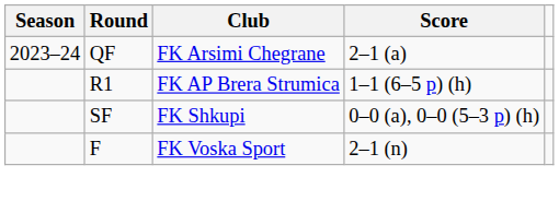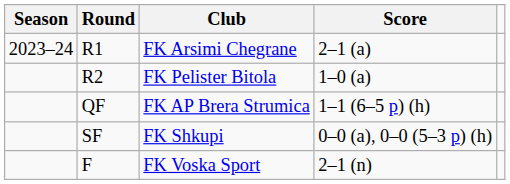 <table class="wikitable">
 <tr>
 <th>Season</th>
 <th>Round</th>
 <th>Club</th>
 <th>Score</th>
 </tr>
 <tr>
 <td>2023–24</td>
-<td>QF</td>
+<td>R1</td>
 <td><a href='#'>FK Arsimi Chegrane</a></td>
 <td>2–1 (a)</td>
 <td align="center"></td>
 </tr>
 <tr>
 <td></td>
-<td>R1</td>
+<td>R2</td>
+<td><a href='#'>FK Pelister Bitola</a></td>
+<td>1–0 (a)</td>
+<td align="center"></td>
+</tr>
+<tr>
+<td></td>
+<td>QF</td>
 <td><a href='#'>FK AP Brera Strumica</a></td>
 <td>1–1 (6–5 <a href='#'>p</a>) (h)</td>
 <td align="center"></td>
 </tr>
 <tr>
 <td></td>
 <td>SF</td>
 <td><a href='#'>FK Shkupi</a></td>
 <td>0–0 (a), 0–0 (5–3 <a href='#'>p</a>) (h)</td>
 <td align="center"></td>
 </tr>
 <tr>
 <td></td>
 <td>F</td>
 <td><a href='#'>FK Voska Sport</a></td>
 <td>2–1 (n)</td>
 <td align="center"></td>
 </tr>
 </table>
